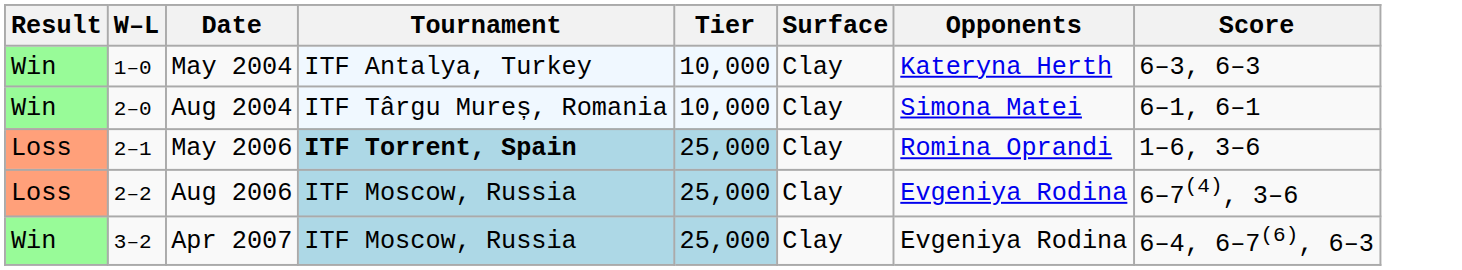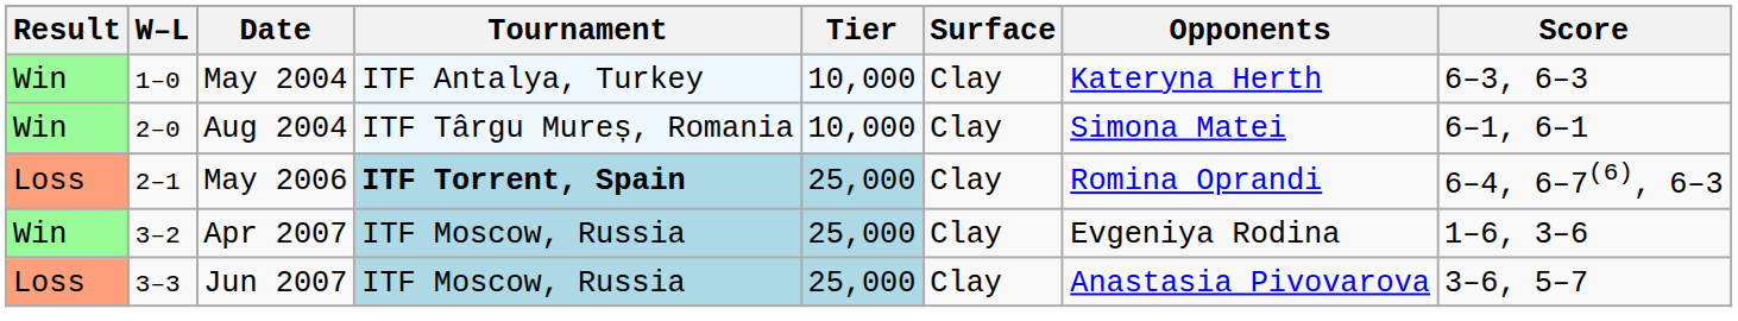 <table class="sortable wikitable">
 <tr>
 <th>Result</th>
 <th class=unsortable>W–L</th>
 <th>Date</th>
 <th>Tournament</th>
 <th>Tier</th>
 <th>Surface</th>
 <th>Opponents</th>
 <th class=unsortable>Score</th>
 </tr>
 <tr>
 <td bgcolor=98FB98>Win</td>
 <td><small>1–0</small></td>
 <td>May 2004</td>
 <td bgcolor=f0f8ff>ITF Antalya, Turkey</td>
 <td bgcolor=f0f8ff>10,000</td>
 <td>Clay</td>
 <td> <a href='#'>Kateryna Herth</a></td>
 <td>6–3, 6–3</td>
 </tr>
 <tr>
 <td bgcolor=98FB98>Win</td>
 <td><small>2–0</small></td>
 <td>Aug 2004</td>
 <td bgcolor=f0f8ff>ITF Târgu Mureș, Romania</td>
 <td bgcolor=f0f8ff>10,000</td>
 <td>Clay</td>
 <td> <a href='#'>Simona Matei</a></td>
 <td>6–1, 6–1</td>
 </tr>
 <tr>
 <td bgcolor=FFA07A>Loss</td>
 <td><small>2–1</small></td>
 <td>May 2006</td>
 <td bgcolor=lightblue><strong>ITF Torrent, Spain</strong></td>
 <td bgcolor=lightblue>25,000</td>
 <td>Clay</td>
 <td> <a href='#'>Romina Oprandi</a></td>
-<td>1–6, 3–6</td>
-</tr>
-<tr>
-<td bgcolor=FFA07A>Loss</td>
-<td><small>2–2</small></td>
-<td>Aug 2006</td>
-<td bgcolor=lightblue>ITF Moscow, Russia</td>
-<td bgcolor=lightblue>25,000</td>
-<td>Clay</td>
-<td> <a href='#'>Evgeniya Rodina</a></td>
-<td>6–7<sup>(4)</sup>, 3–6</td>
+<td>6–4, 6–7<sup>(6)</sup>, 6–3</td>
 </tr>
 <tr>
 <td bgcolor=98FB98>Win</td>
 <td><small>3–2</small></td>
 <td>Apr 2007</td>
 <td bgcolor=lightblue>ITF Moscow, Russia</td>
 <td bgcolor=lightblue>25,000</td>
 <td>Clay</td>
 <td> Evgeniya Rodina</td>
-<td>6–4, 6–7<sup>(6)</sup>, 6–3</td>
+<td>1–6, 3–6</td>
+</tr>
+<tr>
+<td bgcolor=FFA07A>Loss</td>
+<td><small>3–3</small></td>
+<td>Jun 2007</td>
+<td bgcolor=lightblue>ITF Moscow, Russia</td>
+<td bgcolor=lightblue>25,000</td>
+<td>Clay</td>
+<td> <a href='#'>Anastasia Pivovarova</a></td>
+<td>3–6, 5–7</td>
 </tr>
 </table>
